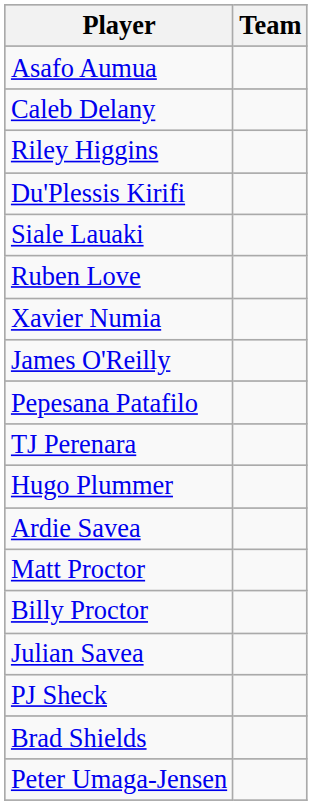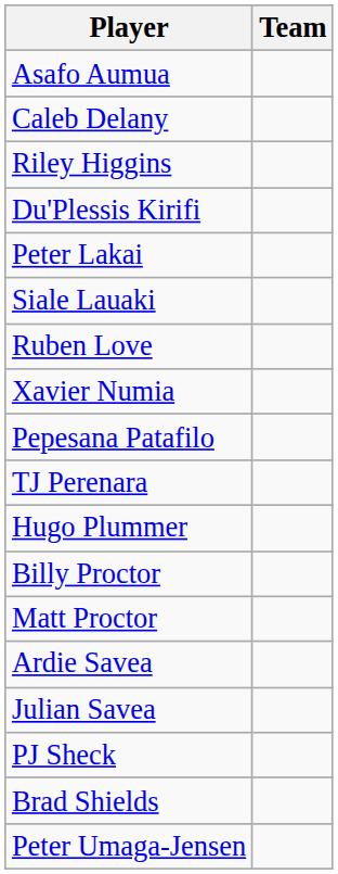 <table class="wikitable" border="1">
 <tr>
 <th>Player</th>
 <th>Team</th>
 </tr>
 <tr>
 <td><a href='#'>Asafo Aumua</a></td>
 <td></td>
 </tr>
 <tr>
 <td><a href='#'>Caleb Delany</a></td>
 <td></td>
 </tr>
 <tr>
 <td><a href='#'>Riley Higgins</a></td>
 <td></td>
 </tr>
 <tr>
 <td><a href='#'>Du'Plessis Kirifi</a></td>
 <td></td>
 </tr>
 <tr>
+<td><a href='#'>Peter Lakai</a></td>
+<td></td>
+</tr>
+<tr>
 <td><a href='#'>Siale Lauaki</a></td>
 <td></td>
 </tr>
 <tr>
 <td><a href='#'>Ruben Love</a></td>
 <td></td>
 </tr>
 <tr>
 <td><a href='#'>Xavier Numia</a></td>
-<td></td>
-</tr>
-<tr>
-<td><a href='#'>James O'Reilly</a></td>
 <td></td>
 </tr>
 <tr>
 <td><a href='#'>Pepesana Patafilo</a></td>
 <td></td>
 </tr>
 <tr>
 <td><a href='#'>TJ Perenara</a></td>
 <td></td>
 </tr>
 <tr>
 <td><a href='#'>Hugo Plummer</a></td>
 <td></td>
 </tr>
 <tr>
-<td><a href='#'>Ardie Savea</a></td>
+<td><a href='#'>Billy Proctor</a></td>
 <td></td>
 </tr>
 <tr>
 <td><a href='#'>Matt Proctor</a></td>
 <td></td>
 </tr>
 <tr>
-<td><a href='#'>Billy Proctor</a></td>
+<td><a href='#'>Ardie Savea</a></td>
 <td></td>
 </tr>
 <tr>
 <td><a href='#'>Julian Savea</a></td>
 <td></td>
 </tr>
 <tr>
 <td><a href='#'>PJ Sheck</a></td>
 <td></td>
 </tr>
 <tr>
 <td><a href='#'>Brad Shields</a></td>
 <td></td>
 </tr>
 <tr>
 <td><a href='#'>Peter Umaga-Jensen</a></td>
 <td></td>
 </tr>
 </table>
